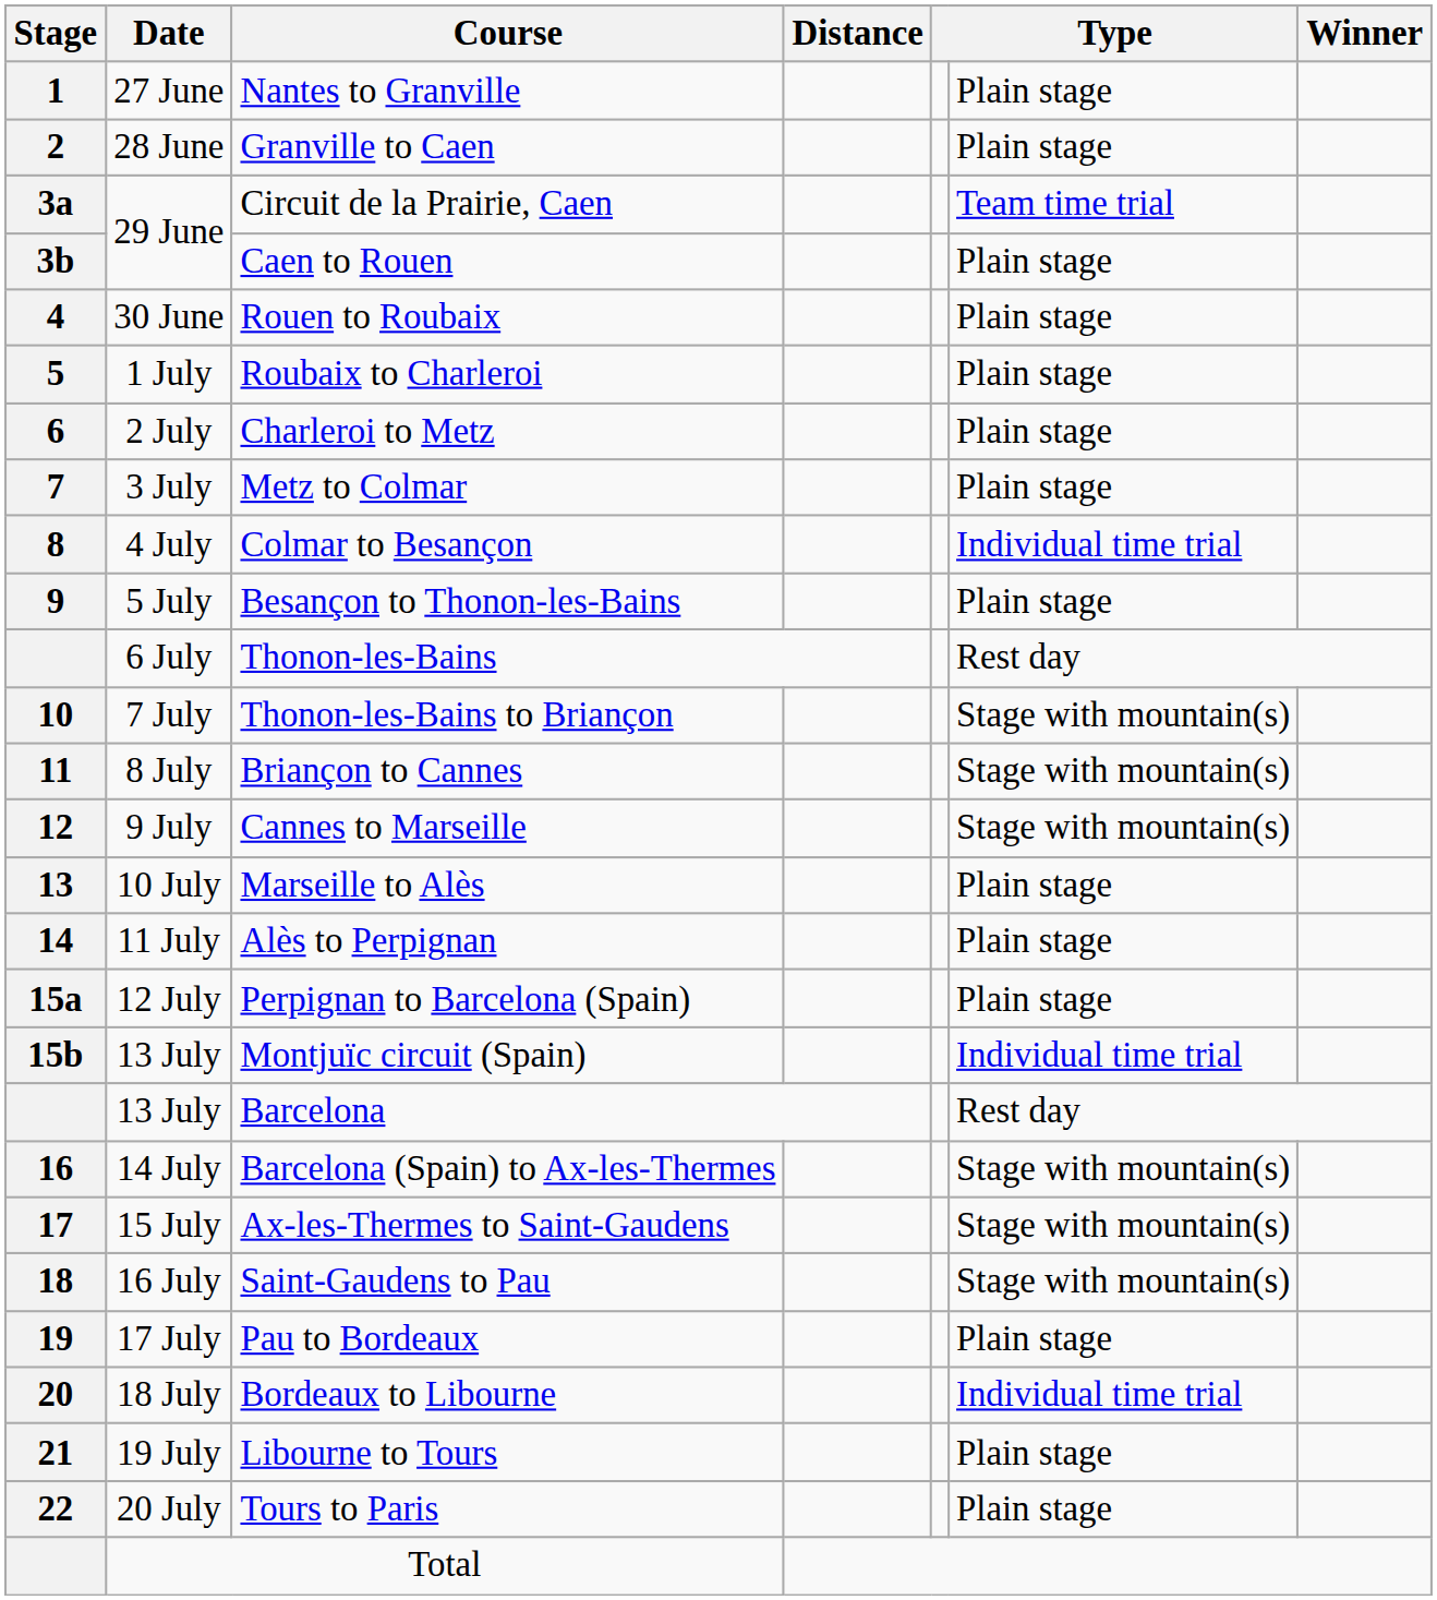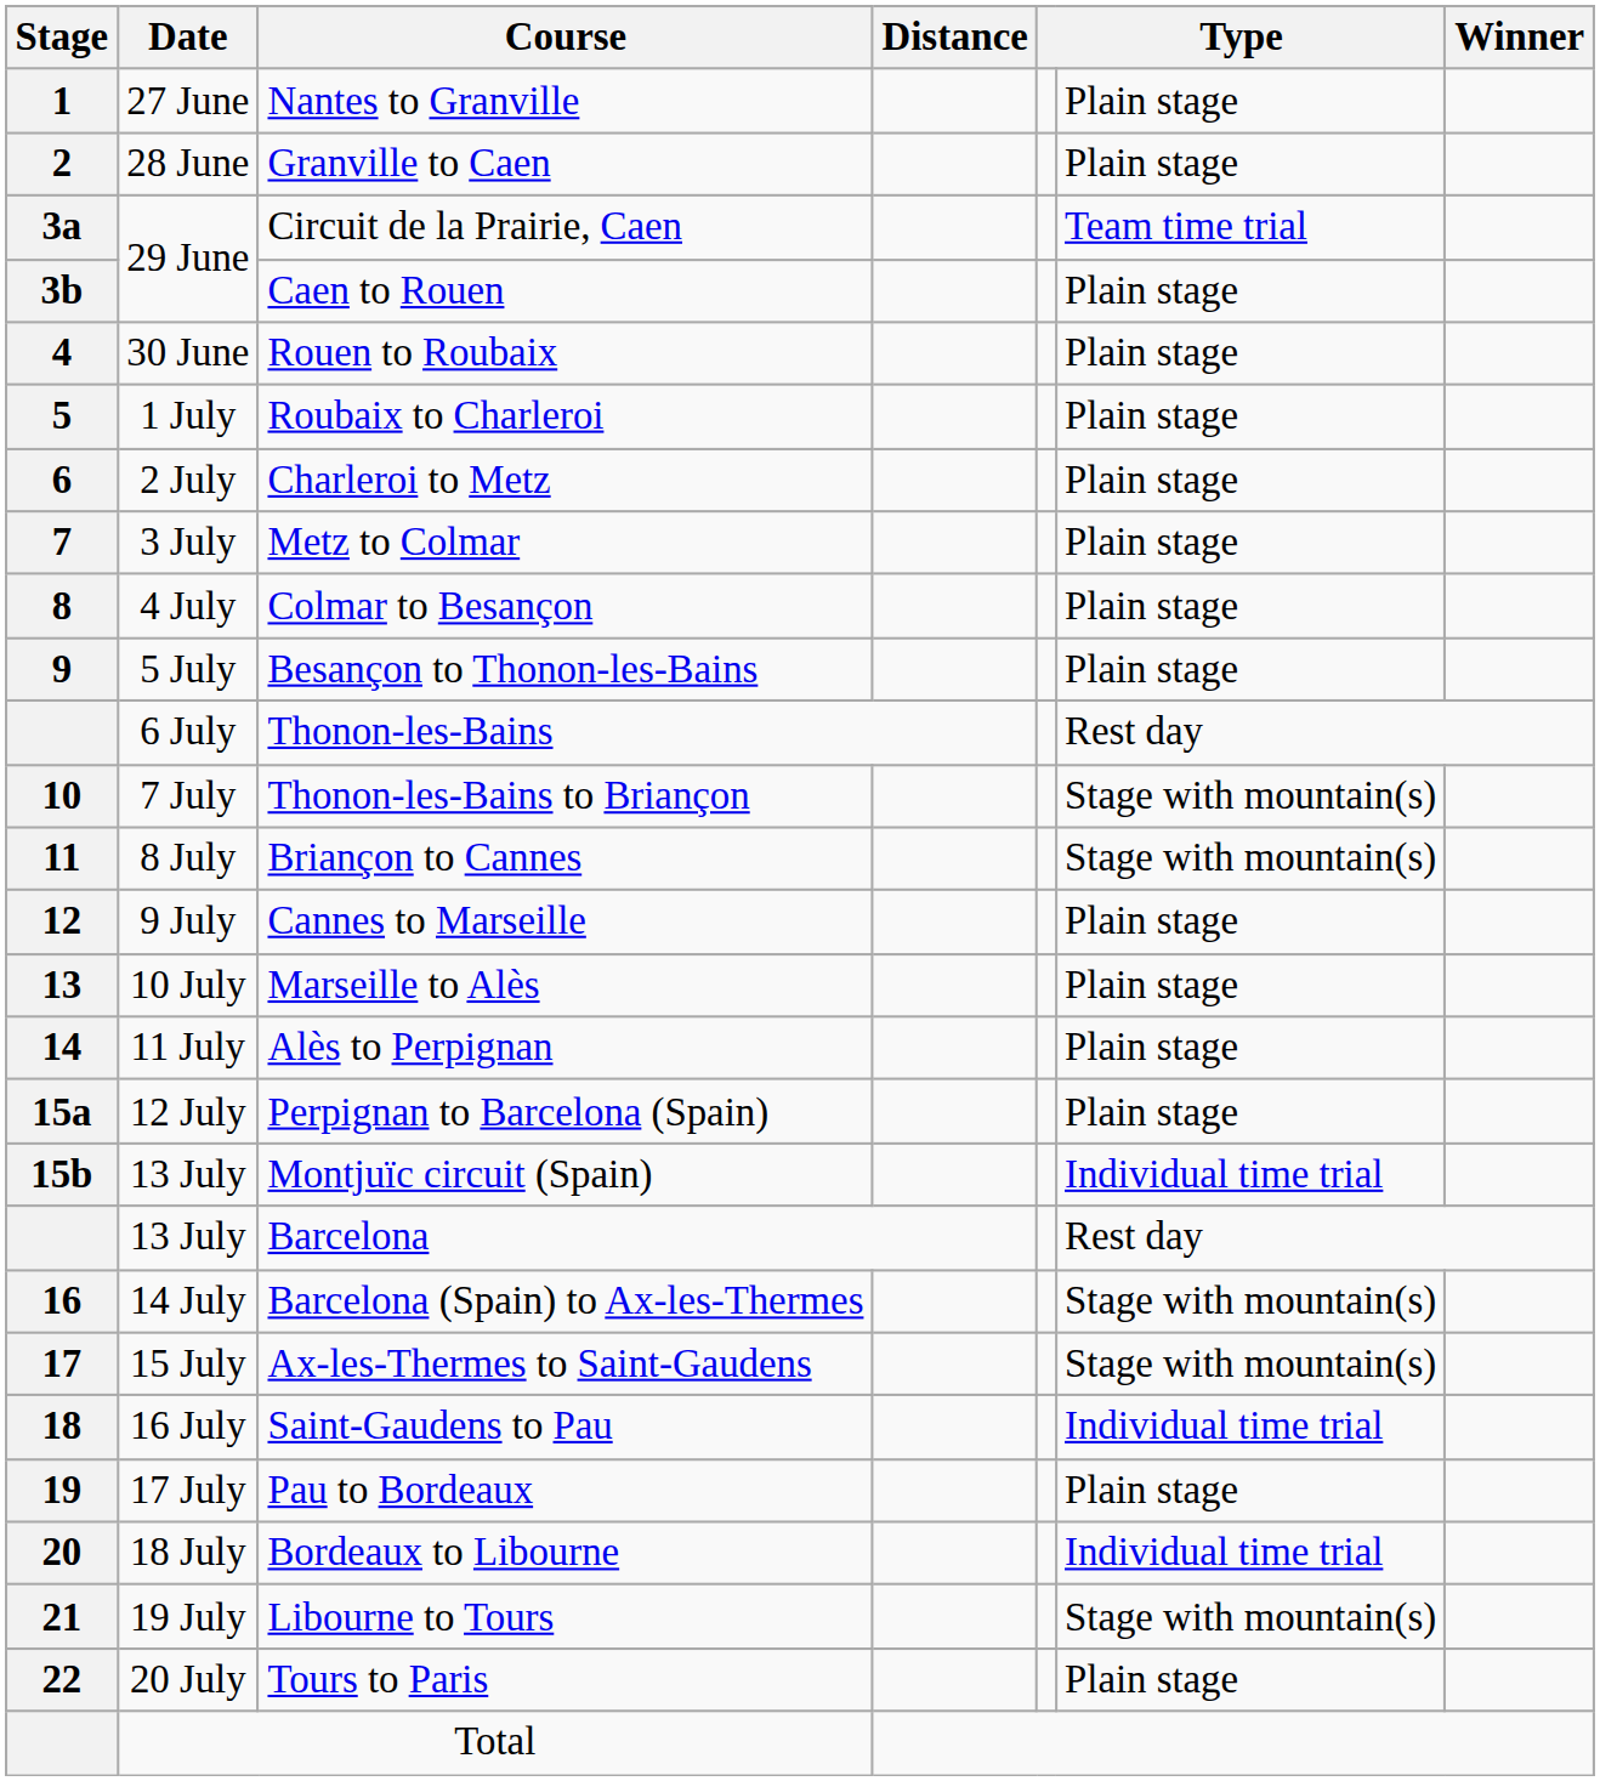 <table class="wikitable">
 <tr>
 <th scope="col">Stage</th>
 <th scope="col">Date</th>
 <th scope="col">Course</th>
 <th scope="col">Distance</th>
 <th scope="col" colspan="2">Type</th>
 <th scope="col">Winner</th>
 </tr>
 <tr>
 <th scope="row">1</th>
 <td style="text-align:center;">27 June</td>
 <td><a href='#'>Nantes</a> to <a href='#'>Granville</a></td>
 <td style="text-align:center;"></td>
 <td></td>
 <td>Plain stage</td>
 <td></td>
 </tr>
 <tr>
 <th scope="row">2</th>
 <td style="text-align:center;">28 June</td>
 <td><a href='#'>Granville</a> to <a href='#'>Caen</a></td>
 <td style="text-align:center;"></td>
 <td></td>
 <td>Plain stage</td>
 <td></td>
 </tr>
 <tr>
 <th scope="row">3a</th>
 <td style="text-align:center;" rowspan="2">29 June</td>
 <td>Circuit de la Prairie, <a href='#'>Caen</a></td>
 <td style="text-align:center;"></td>
 <td></td>
 <td><a href='#'>Team time trial</a></td>
 <td></td>
 </tr>
 <tr>
 <th scope="row">3b</th>
 <td><a href='#'>Caen</a> to <a href='#'>Rouen</a></td>
 <td style="text-align:center;"></td>
 <td></td>
 <td>Plain stage</td>
 <td></td>
 </tr>
 <tr>
 <th scope="row">4</th>
 <td style="text-align:center;">30 June</td>
 <td><a href='#'>Rouen</a> to <a href='#'>Roubaix</a></td>
 <td style="text-align:center;"></td>
 <td></td>
 <td>Plain stage</td>
 <td></td>
 </tr>
 <tr>
 <th scope="row">5</th>
 <td style="text-align:center;">1 July</td>
 <td><a href='#'>Roubaix</a> to <a href='#'>Charleroi</a></td>
 <td style="text-align:center;"></td>
 <td></td>
 <td>Plain stage</td>
 <td></td>
 </tr>
 <tr>
 <th scope="row">6</th>
 <td style="text-align:center;">2 July</td>
 <td><a href='#'>Charleroi</a> to <a href='#'>Metz</a></td>
 <td style="text-align:center;"></td>
 <td></td>
 <td>Plain stage</td>
 <td></td>
 </tr>
 <tr>
 <th scope="row">7</th>
 <td style="text-align:center;">3 July</td>
 <td><a href='#'>Metz</a> to <a href='#'>Colmar</a></td>
 <td style="text-align:center;"></td>
 <td></td>
 <td>Plain stage</td>
 <td></td>
 </tr>
 <tr>
 <th scope="row">8</th>
 <td style="text-align:center;">4 July</td>
 <td><a href='#'>Colmar</a> to <a href='#'>Besançon</a></td>
 <td style="text-align:center;"></td>
 <td></td>
-<td><a href='#'>Individual time trial</a></td>
+<td>Plain stage</td>
 <td></td>
 </tr>
 <tr>
 <th scope="row">9</th>
 <td style="text-align:center;">5 July</td>
 <td><a href='#'>Besançon</a> to <a href='#'>Thonon-les-Bains</a></td>
 <td style="text-align:center;"></td>
 <td></td>
 <td>Plain stage</td>
 <td></td>
 </tr>
 <tr>
 <th scope="row"></th>
 <td style="text-align:center;">6 July</td>
 <td colspan="2"><a href='#'>Thonon-les-Bains</a></td>
 <td></td>
 <td colspan="2">Rest day</td>
 </tr>
 <tr>
 <th scope="row">10</th>
 <td style="text-align:center;">7 July</td>
 <td><a href='#'>Thonon-les-Bains</a> to <a href='#'>Briançon</a></td>
 <td style="text-align:center;"></td>
 <td></td>
 <td>Stage with mountain(s)</td>
 <td></td>
 </tr>
 <tr>
 <th scope="row">11</th>
 <td style="text-align:center;">8 July</td>
 <td><a href='#'>Briançon</a> to <a href='#'>Cannes</a></td>
 <td style="text-align:center;"></td>
 <td></td>
 <td>Stage with mountain(s)</td>
 <td></td>
 </tr>
 <tr>
 <th scope="row">12</th>
 <td style="text-align:center;">9 July</td>
 <td><a href='#'>Cannes</a> to <a href='#'>Marseille</a></td>
 <td style="text-align:center;"></td>
 <td></td>
-<td>Stage with mountain(s)</td>
+<td>Plain stage</td>
 <td></td>
 </tr>
 <tr>
 <th scope="row">13</th>
 <td style="text-align:center;">10 July</td>
 <td><a href='#'>Marseille</a> to <a href='#'>Alès</a></td>
 <td style="text-align:center;"></td>
 <td></td>
 <td>Plain stage</td>
 <td></td>
 </tr>
 <tr>
 <th scope="row">14</th>
 <td style="text-align:center;">11 July</td>
 <td><a href='#'>Alès</a> to <a href='#'>Perpignan</a></td>
 <td style="text-align:center;"></td>
 <td></td>
 <td>Plain stage</td>
 <td></td>
 </tr>
 <tr>
 <th scope="row">15a</th>
 <td style="text-align:center;">12 July</td>
 <td><a href='#'>Perpignan</a> to <a href='#'>Barcelona</a> (Spain)</td>
 <td style="text-align:center;"></td>
 <td></td>
 <td>Plain stage</td>
 <td></td>
 </tr>
 <tr>
 <th scope="row">15b</th>
 <td style="text-align:center;">13 July</td>
 <td><a href='#'>Montjuïc circuit</a> (Spain)</td>
 <td style="text-align:center;"></td>
 <td></td>
 <td><a href='#'>Individual time trial</a></td>
 <td></td>
 </tr>
 <tr>
 <th scope="row"></th>
 <td style="text-align:center;">13 July</td>
 <td colspan="2"><a href='#'>Barcelona</a></td>
 <td></td>
 <td colspan="2">Rest day</td>
 </tr>
 <tr>
 <th scope="row">16</th>
 <td style="text-align:center;">14 July</td>
 <td><a href='#'>Barcelona</a> (Spain)  to <a href='#'>Ax-les-Thermes</a></td>
 <td style="text-align:center;"></td>
 <td></td>
 <td>Stage with mountain(s)</td>
 <td></td>
 </tr>
 <tr>
 <th scope="row">17</th>
 <td style="text-align:center;">15 July</td>
 <td><a href='#'>Ax-les-Thermes</a> to <a href='#'>Saint-Gaudens</a></td>
 <td style="text-align:center;"></td>
 <td></td>
 <td>Stage with mountain(s)</td>
 <td></td>
 </tr>
 <tr>
 <th scope="row">18</th>
 <td style="text-align:center;">16 July</td>
 <td><a href='#'>Saint-Gaudens</a> to <a href='#'>Pau</a></td>
 <td style="text-align:center;"></td>
 <td></td>
-<td>Stage with mountain(s)</td>
+<td><a href='#'>Individual time trial</a></td>
 <td></td>
 </tr>
 <tr>
 <th scope="row">19</th>
 <td style="text-align:center;">17 July</td>
 <td><a href='#'>Pau</a> to <a href='#'>Bordeaux</a></td>
 <td style="text-align:center;"></td>
 <td></td>
 <td>Plain stage</td>
 <td></td>
 </tr>
 <tr>
 <th scope="row">20</th>
 <td style="text-align:center;">18 July</td>
 <td><a href='#'>Bordeaux</a> to <a href='#'>Libourne</a></td>
 <td></td>
 <td></td>
 <td><a href='#'>Individual time trial</a></td>
 <td></td>
 </tr>
 <tr>
 <th scope="row">21</th>
 <td style="text-align:center;">19 July</td>
 <td><a href='#'>Libourne</a> to <a href='#'>Tours</a></td>
 <td style="text-align:center;"></td>
 <td></td>
-<td>Plain stage</td>
+<td>Stage with mountain(s)</td>
 <td></td>
 </tr>
 <tr>
 <th scope="row">22</th>
 <td style="text-align:center;">20 July</td>
 <td><a href='#'>Tours</a> to <a href='#'>Paris</a></td>
 <td style="text-align:center;"></td>
 <td></td>
 <td>Plain stage</td>
 <td></td>
 </tr>
 <tr>
 <th scope="row"></th>
 <td colspan="2" style="text-align:center">Total</td>
 <td colspan="5" style="text-align:center"></td>
 </tr>
 </table>
